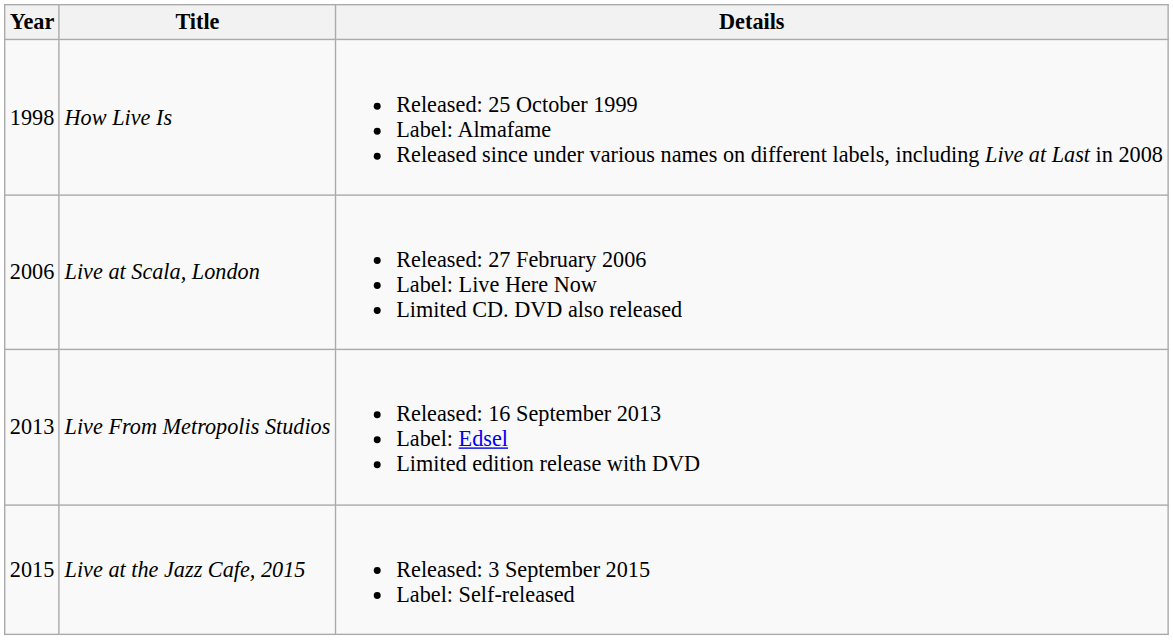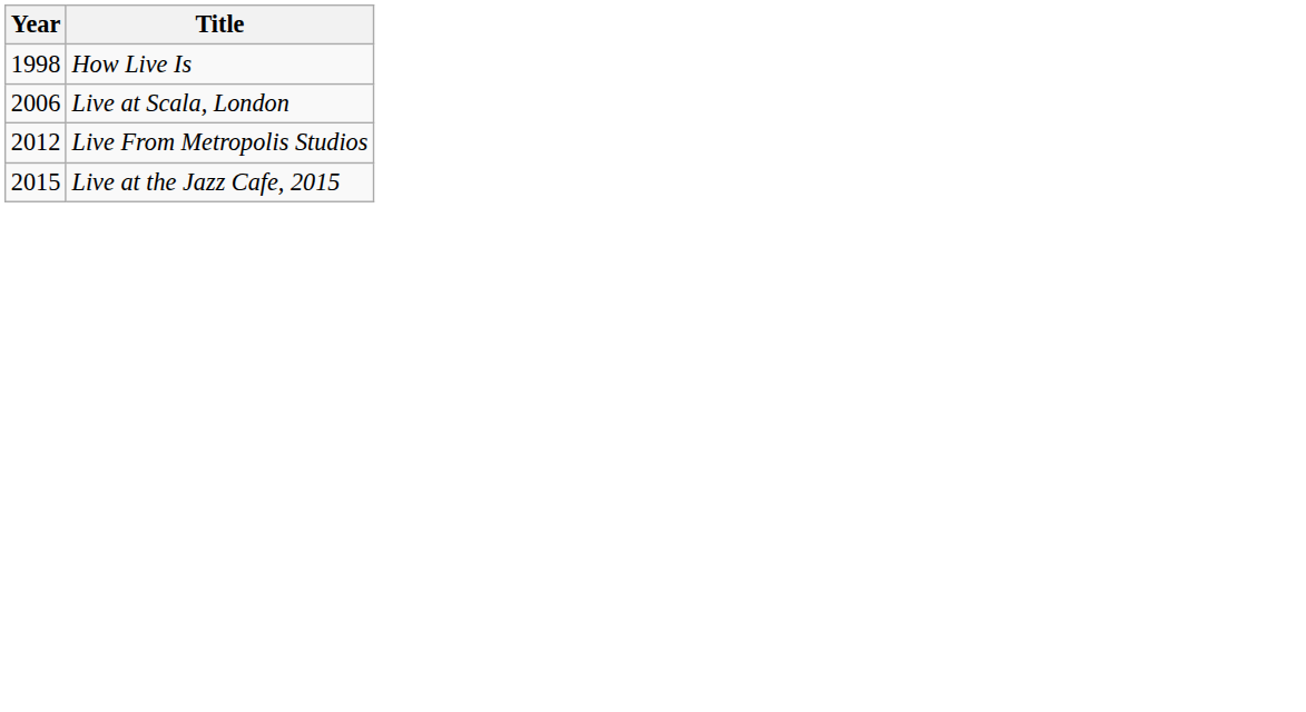 <table class="wikitable">
 <tr>
 <th>Year</th>
 <th>Title</th>
-<th>Details</th>
 </tr>
 <tr>
 <td style="text-align:center;">1998</td>
 <td align="left"><em>How Live Is</em></td>
-<td><br><ul><li>Released: 25 October 1999</li><li>Label: Almafame</li><li>Released since under various names on different labels, including <em>Live at Last</em> in 2008</li></ul></td>
 </tr>
 <tr>
 <td style="text-align:center;">2006</td>
 <td align="left"><em>Live at Scala, London</em></td>
-<td><br><ul><li>Released: 27 February 2006</li><li>Label: Live Here Now</li><li>Limited CD. DVD also released</li></ul></td>
 </tr>
 <tr>
-<td style="text-align:center;">2013</td>
+<td style="text-align:center;">2012</td>
 <td align="left"><em>Live From Metropolis Studios</em></td>
-<td><br><ul><li>Released: 16 September 2013</li><li>Label: <a href='#'>Edsel</a></li><li>Limited edition release with DVD</li></ul></td>
 </tr>
 <tr>
 <td style="text-align:center;">2015</td>
 <td align="left"><em>Live at the Jazz Cafe, 2015</em></td>
-<td><br><ul><li>Released: 3 September 2015</li><li>Label: Self-released</li></ul></td>
 </tr>
 </table>
